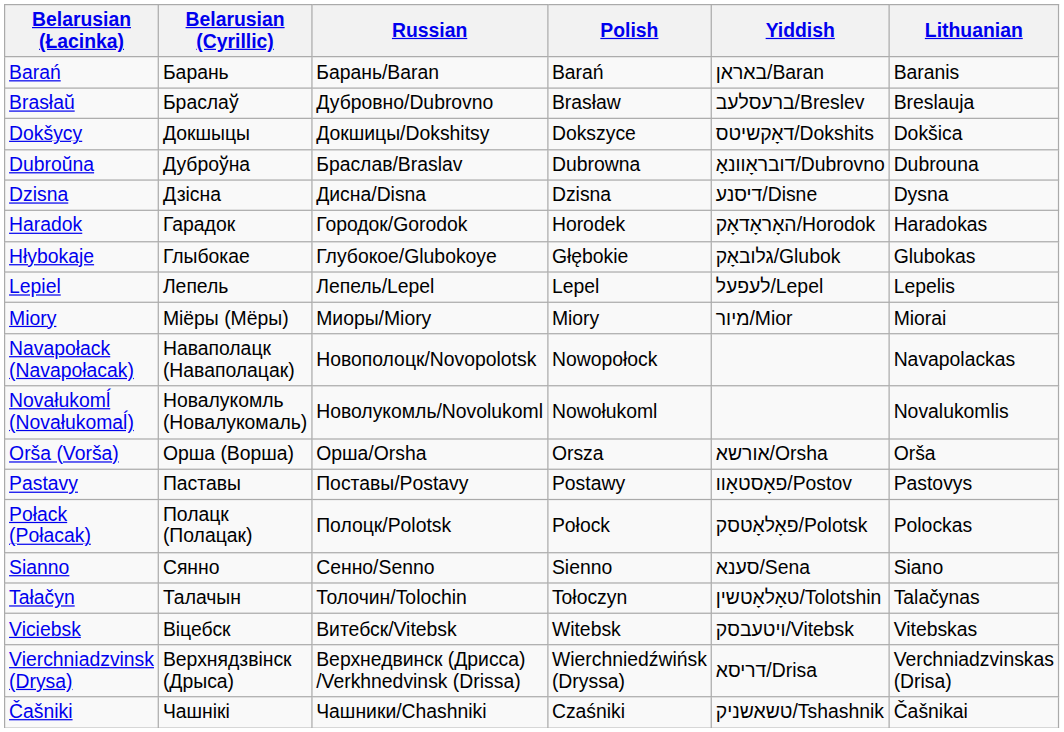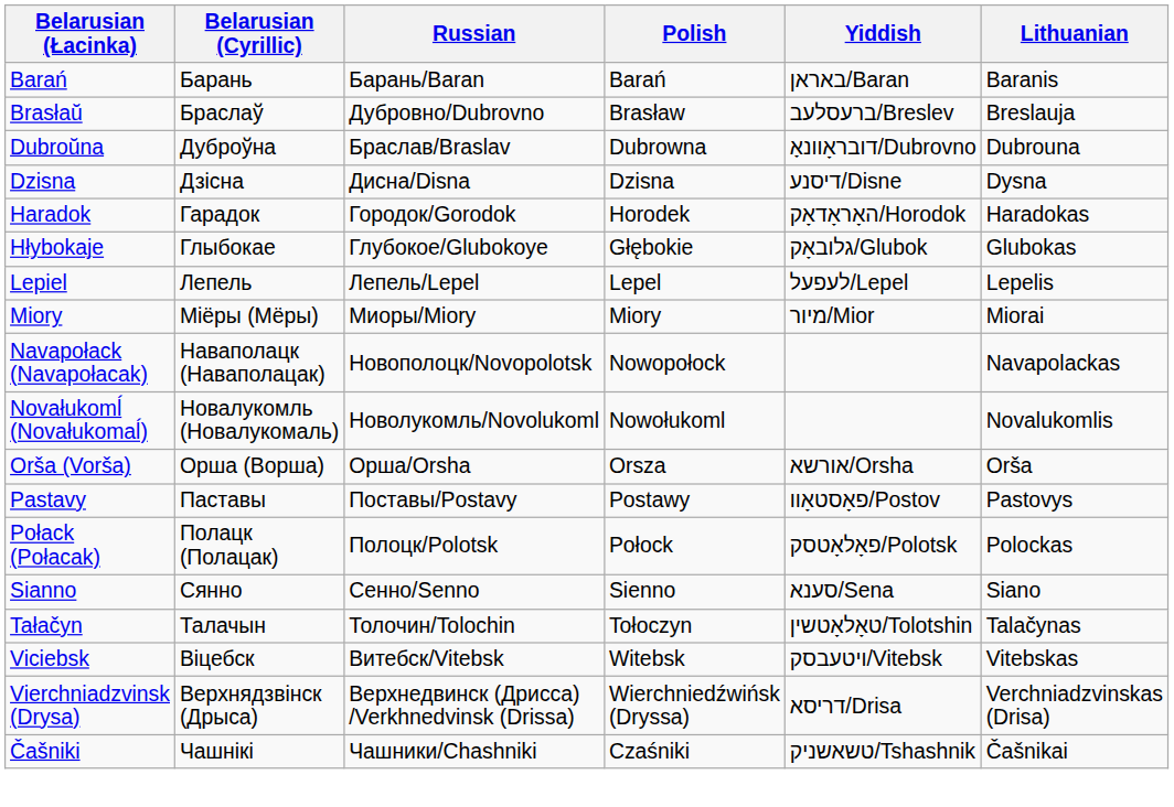 <table class="sortable wikitable" border="1">
 <tr>
 <th><a href='#'>Belarusian (Łacinka)</a></th>
 <th><a href='#'>Belarusian (Cyrillic)</a></th>
 <th><a href='#'>Russian</a></th>
 <th><a href='#'>Polish</a></th>
 <th><a href='#'>Yiddish</a></th>
 <th><a href='#'>Lithuanian</a></th>
 </tr>
 <tr>
 <td><a href='#'>Barań</a></td>
 <td>Барань</td>
 <td>Барань/Baran</td>
 <td>Barań</td>
 <td>באראן/Baran</td>
 <td>Baranis</td>
 </tr>
 <tr>
 <td><a href='#'>Brasłaŭ</a></td>
 <td>Браслаў</td>
 <td>Дубровно/Dubrovno</td>
 <td>Brasław</td>
 <td>ברעסלעב/Breslev</td>
 <td>Breslauja</td>
-</tr>
-<tr>
-<td><a href='#'>Dokšycy</a></td>
-<td>Докшыцы</td>
-<td>Докшицы/Dokshitsy</td>
-<td>Dokszyce</td>
-<td>דאָקשיטס/Dokshits</td>
-<td>Dokšica</td>
 </tr>
 <tr>
 <td><a href='#'>Dubroŭna</a></td>
 <td>Дуброўна</td>
 <td>Браслав/Braslav</td>
 <td>Dubrowna</td>
 <td>דובראָוונאָ/Dubrovno</td>
 <td>Dubrouna</td>
 </tr>
 <tr>
 <td><a href='#'>Dzisna</a></td>
 <td>Дзісна</td>
 <td>Дисна/Disna</td>
 <td>Dzisna</td>
 <td>דיסנע/Disne</td>
 <td>Dysna</td>
 </tr>
 <tr>
 <td><a href='#'>Haradok</a></td>
 <td>Гарадок</td>
 <td>Городок/Gorodok</td>
 <td>Horodek</td>
 <td>האָראָדאָק/Horodok</td>
 <td>Haradokas</td>
 </tr>
 <tr>
 <td><a href='#'>Hłybokaje</a></td>
 <td>Глыбокае</td>
 <td>Глубокое/Glubokoye</td>
 <td>Głębokie</td>
 <td>גלובאָק/Glubok</td>
 <td>Glubokas</td>
 </tr>
 <tr>
 <td><a href='#'>Lepiel</a></td>
 <td>Лепель</td>
 <td>Лепель/Lepel</td>
 <td>Lepel</td>
 <td>לעפעל/Lepel</td>
 <td>Lepelis</td>
 </tr>
 <tr>
 <td><a href='#'>Miory</a></td>
 <td>Міёры (Мёры)</td>
 <td>Миоры/Miory</td>
 <td>Miory</td>
 <td>מיור/Mior</td>
 <td>Miorai</td>
 </tr>
 <tr>
 <td><a href='#'>Navapołack (Navapołacak)</a></td>
 <td>Наваполацк (Наваполацак)</td>
 <td>Новополоцк/Novopolotsk</td>
 <td>Nowopołock</td>
 <td></td>
 <td>Navapolackas</td>
 </tr>
 <tr>
 <td><a href='#'>Novałukomĺ  (Novałukomaĺ)</a></td>
 <td>Новалукомль (Новалукомаль)</td>
 <td>Новолукомль/Novolukoml</td>
 <td>Nowołukoml</td>
 <td></td>
 <td>Novalukomlis</td>
 </tr>
 <tr>
 <td><a href='#'>Orša (Vorša)</a></td>
 <td>Орша (Ворша)</td>
 <td>Орша/Orsha</td>
 <td>Orsza</td>
 <td>אורשא/Orsha</td>
 <td>Orša</td>
 </tr>
 <tr>
 <td><a href='#'>Pastavy</a></td>
 <td>Паставы</td>
 <td>Поставы/Postavy</td>
 <td>Postawy</td>
 <td>פאָסטאָוו/Postov</td>
 <td>Pastovys</td>
 </tr>
 <tr>
 <td><a href='#'>Połack (Połacak)</a></td>
 <td>Полацк (Полацак)</td>
 <td>Полоцк/Polotsk</td>
 <td>Połock</td>
 <td>פאָלאָטסק/Polotsk</td>
 <td>Polockas</td>
 </tr>
 <tr>
 <td><a href='#'>Sianno</a></td>
 <td>Сянно</td>
 <td>Сенно/Senno</td>
 <td>Sienno</td>
 <td>סענא/Sena</td>
 <td>Siano</td>
 </tr>
 <tr>
 <td><a href='#'>Tałačyn</a></td>
 <td>Талачын</td>
 <td>Толочин/Tolochin</td>
 <td>Tołoczyn</td>
 <td>טאָלאָטשין/Tolotshin</td>
 <td>Talačynas</td>
 </tr>
 <tr>
 <td><a href='#'>Viciebsk</a></td>
 <td>Віцебск</td>
 <td>Витебск/Vitebsk</td>
 <td>Witebsk</td>
 <td>ויטעבסק/Vitebsk</td>
 <td>Vitebskas</td>
 </tr>
 <tr>
 <td><a href='#'>Vierchniadzvinsk (Drysa)</a></td>
 <td>Верхнядзвінск (Дрыса)</td>
 <td>Верхнедвинск (Дрисса) /Verkhnedvinsk (Drissa)</td>
 <td>Wierchniedźwińsk (Dryssa)</td>
 <td>דריסא/Drisa</td>
 <td>Verchniadzvinskas (Drisa)</td>
 </tr>
 <tr>
 <td><a href='#'>Čašniki</a></td>
 <td>Чашнікі</td>
 <td>Чашники/Chashniki</td>
 <td>Czaśniki</td>
 <td>טשאשניק/Tshashnik</td>
 <td>Čašnikai</td>
 </tr>
 </table>
